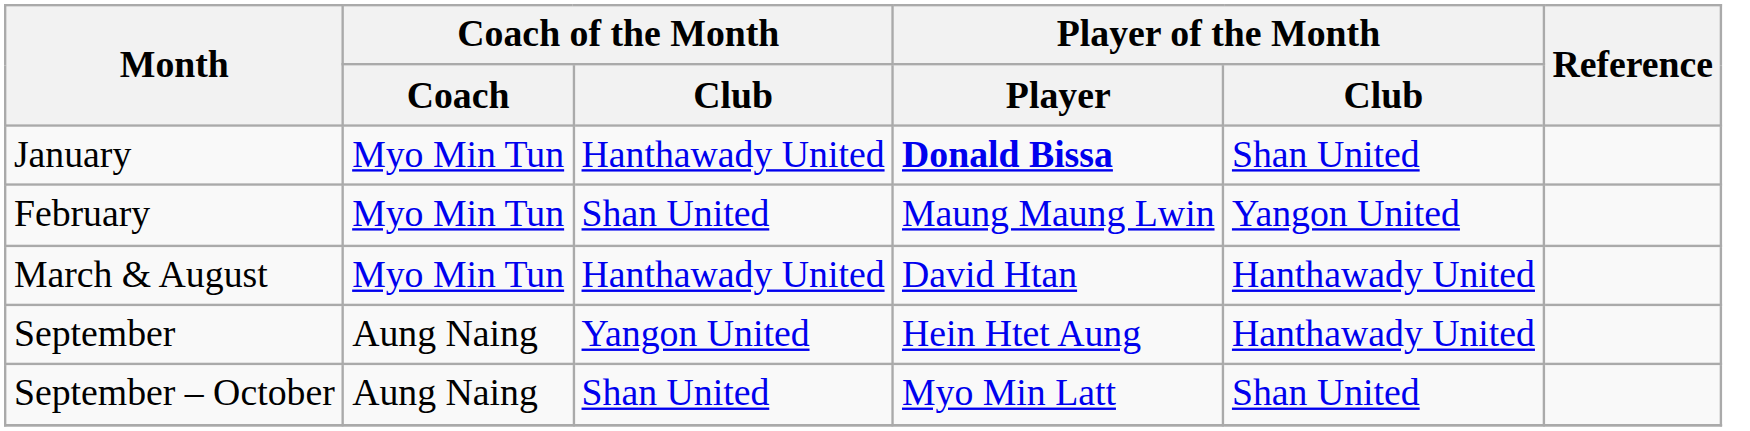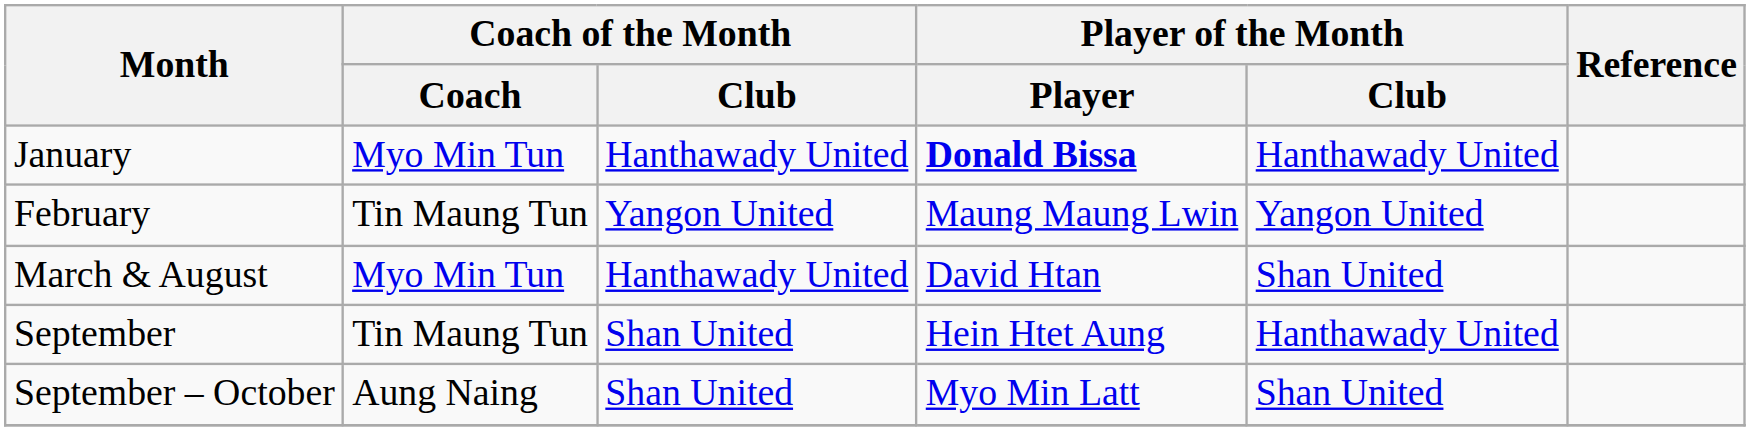 <table class="wikitable">
 <tr>
 <th rowspan="2">Month</th>
 <th colspan="2">Coach of the Month</th>
 <th colspan="2">Player of the Month</th>
 <th rowspan="2">Reference</th>
 </tr>
 <tr>
 <th>Coach</th>
 <th>Club</th>
 <th>Player</th>
 <th>Club</th>
 </tr>
 <tr>
 <td>January</td>
 <td> <a href='#'>Myo Min Tun</a></td>
 <td><a href='#'>Hanthawady United</a></td>
 <td><strong> <a href='#'>Donald Bissa</a></strong></td>
-<td><a href='#'>Shan United</a></td>
+<td><a href='#'>Hanthawady United</a></td>
 <td></td>
 </tr>
 <tr>
 <td>February</td>
-<td> <a href='#'>Myo Min Tun</a></td>
-<td><a href='#'>Shan United</a></td>
+<td> Tin Maung Tun</td>
+<td><a href='#'>Yangon United</a></td>
 <td> <a href='#'>Maung Maung Lwin</a></td>
 <td><a href='#'>Yangon United</a></td>
 <td></td>
 </tr>
 <tr>
 <td>March & August</td>
 <td> <a href='#'>Myo Min Tun</a></td>
 <td><a href='#'>Hanthawady United</a></td>
 <td> <a href='#'>David Htan</a></td>
-<td><a href='#'>Hanthawady United</a></td>
+<td><a href='#'>Shan United</a></td>
 <td></td>
 </tr>
 <tr>
 <td>September</td>
-<td> Aung Naing</td>
-<td><a href='#'>Yangon United</a></td>
+<td> Tin Maung Tun</td>
+<td><a href='#'>Shan United</a></td>
 <td> <a href='#'>Hein Htet Aung</a></td>
 <td><a href='#'>Hanthawady United</a></td>
 <td></td>
 </tr>
 <tr>
 <td>September – October</td>
 <td> Aung Naing</td>
 <td><a href='#'>Shan United</a></td>
 <td> <a href='#'>Myo Min Latt</a></td>
 <td><a href='#'>Shan United</a></td>
 <td></td>
 </tr>
 <tr>
 </tr>
 </table>
